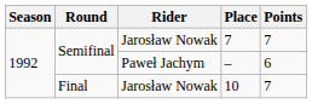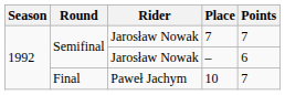 <table class="wikitable">
 <tr>
 <th>Season</th>
 <th>Round</th>
 <th>Rider</th>
 <th>Place</th>
 <th>Points</th>
 </tr>
 <tr>
 <td rowspan="3">1992</td>
 <td rowspan="2">Semifinal</td>
 <td>Jarosław Nowak</td>
 <td>7</td>
 <td>7</td>
 </tr>
 <tr>
-<td>Paweł Jachym</td>
+<td>Jarosław Nowak</td>
 <td>–</td>
 <td>6</td>
 </tr>
 <tr>
 <td>Final</td>
-<td>Jarosław Nowak</td>
+<td>Paweł Jachym</td>
 <td>10</td>
 <td>7</td>
 </tr>
 </table>
